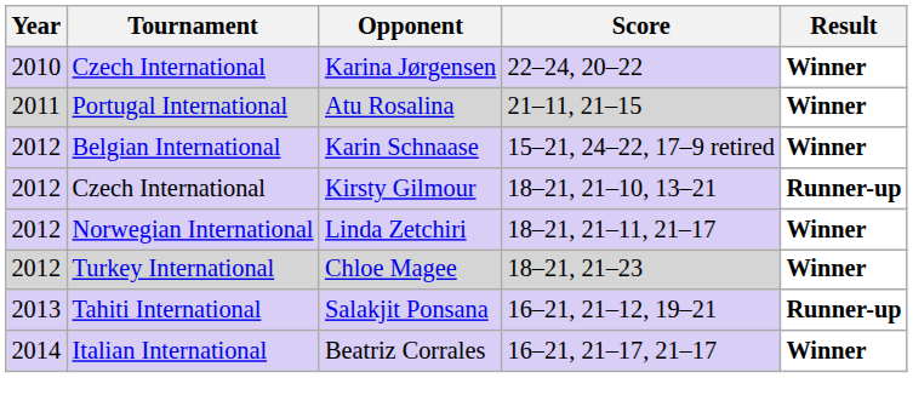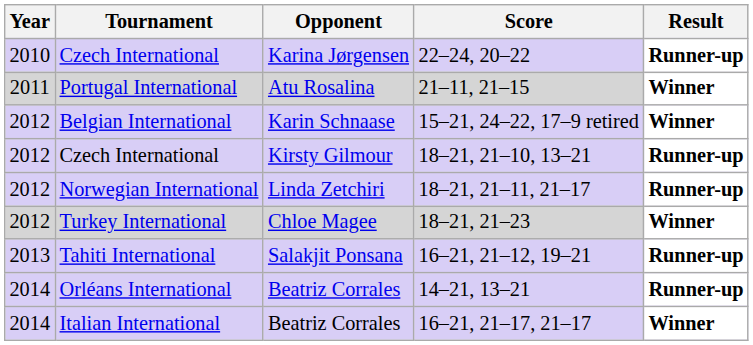 <table class="sortable wikitable" style="font-size: 90%;">
 <tr>
 <th>Year</th>
 <th>Tournament</th>
 <th>Opponent</th>
 <th>Score</th>
 <th>Result</th>
 </tr>
 <tr style="background:#D8CEF6">
 <td align="center">2010</td>
 <td align="left"><a href='#'>Czech International</a></td>
 <td align="left"> <a href='#'>Karina Jørgensen</a></td>
 <td align="left">22–24, 20–22</td>
-<td style="text-align:left; background:white"> <strong>Winner</strong></td>
+<td style="text-align:left; background:white"> <strong>Runner-up</strong></td>
 </tr>
 <tr style="background:#D5D5D5">
 <td align="center">2011</td>
 <td align="left"><a href='#'>Portugal International</a></td>
 <td align="left"> <a href='#'>Atu Rosalina</a></td>
 <td align="left">21–11, 21–15</td>
 <td style="text-align:left; background:white"> <strong>Winner</strong></td>
 </tr>
 <tr style="background:#D8CEF6">
 <td align="center">2012</td>
 <td align="left"><a href='#'>Belgian International</a></td>
 <td align="left"> <a href='#'>Karin Schnaase</a></td>
 <td align="left">15–21, 24–22, 17–9 retired</td>
 <td style="text-align:left; background:white"> <strong>Winner</strong></td>
 </tr>
 <tr style="background:#D8CEF6">
 <td align="center">2012</td>
 <td align="left">Czech International</td>
 <td align="left"> <a href='#'>Kirsty Gilmour</a></td>
 <td align="left">18–21, 21–10, 13–21</td>
 <td style="text-align:left; background:white"> <strong>Runner-up</strong></td>
 </tr>
 <tr style="background:#D8CEF6">
 <td align="center">2012</td>
 <td align="left"><a href='#'>Norwegian International</a></td>
 <td align="left"> <a href='#'>Linda Zetchiri</a></td>
 <td align="left">18–21, 21–11, 21–17</td>
-<td style="text-align:left; background:white"> <strong>Winner</strong></td>
+<td style="text-align:left; background:white"> <strong>Runner-up</strong></td>
 </tr>
 <tr style="background:#D5D5D5">
 <td align="center">2012</td>
 <td align="left"><a href='#'>Turkey International</a></td>
 <td align="left"> <a href='#'>Chloe Magee</a></td>
 <td align="left">18–21, 21–23</td>
 <td style="text-align:left; background:white"> <strong>Winner</strong></td>
 </tr>
 <tr style="background:#D8CEF6">
 <td align="center">2013</td>
 <td align="left"><a href='#'>Tahiti International</a></td>
 <td align="left"> <a href='#'>Salakjit Ponsana</a></td>
 <td align="left">16–21, 21–12, 19–21</td>
 <td style="text-align:left; background:white"> <strong>Runner-up</strong></td>
 </tr>
 <tr style="background:#D8CEF6">
 <td align="center">2014</td>
+<td align="left"><a href='#'>Orléans International</a></td>
+<td align="left"> <a href='#'>Beatriz Corrales</a></td>
+<td align="left">14–21, 13–21</td>
+<td style="text-align:left; background:white"> <strong>Runner-up</strong></td>
+</tr>
+<tr style="background:#D8CEF6">
+<td align="center">2014</td>
 <td align="left"><a href='#'>Italian International</a></td>
 <td align="left"> Beatriz Corrales</td>
 <td align="left">16–21, 21–17, 21–17</td>
 <td style="text-align:left; background:white"> <strong>Winner</strong></td>
 </tr>
 </table>
